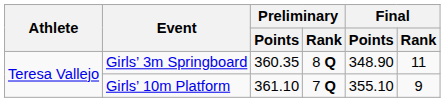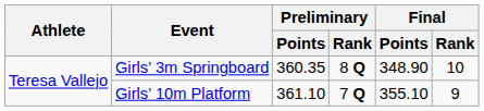 <table class="wikitable" border="1" style="font-size:90%">
 <tr>
 <th rowspan=2>Athlete</th>
 <th rowspan=2>Event</th>
 <th colspan=2>Preliminary</th>
 <th colspan=2>Final</th>
 </tr>
 <tr>
 <th>Points</th>
 <th>Rank</th>
 <th>Points</th>
 <th>Rank</th>
 </tr>
 <tr>
 <td rowspan=2><a href='#'>Teresa Vallejo</a></td>
 <td><a href='#'>Girls’ 3m Springboard</a></td>
 <td align=center>360.35</td>
 <td align=center>8 <strong>Q</strong></td>
 <td align=center>348.90</td>
-<td align=center>11</td>
+<td align=center>10</td>
 </tr>
 <tr>
 <td><a href='#'>Girls’ 10m Platform</a></td>
 <td align=center>361.10</td>
 <td align=center>7 <strong>Q</strong></td>
 <td align=center>355.10</td>
 <td align=center>9</td>
 </tr>
 </table>
